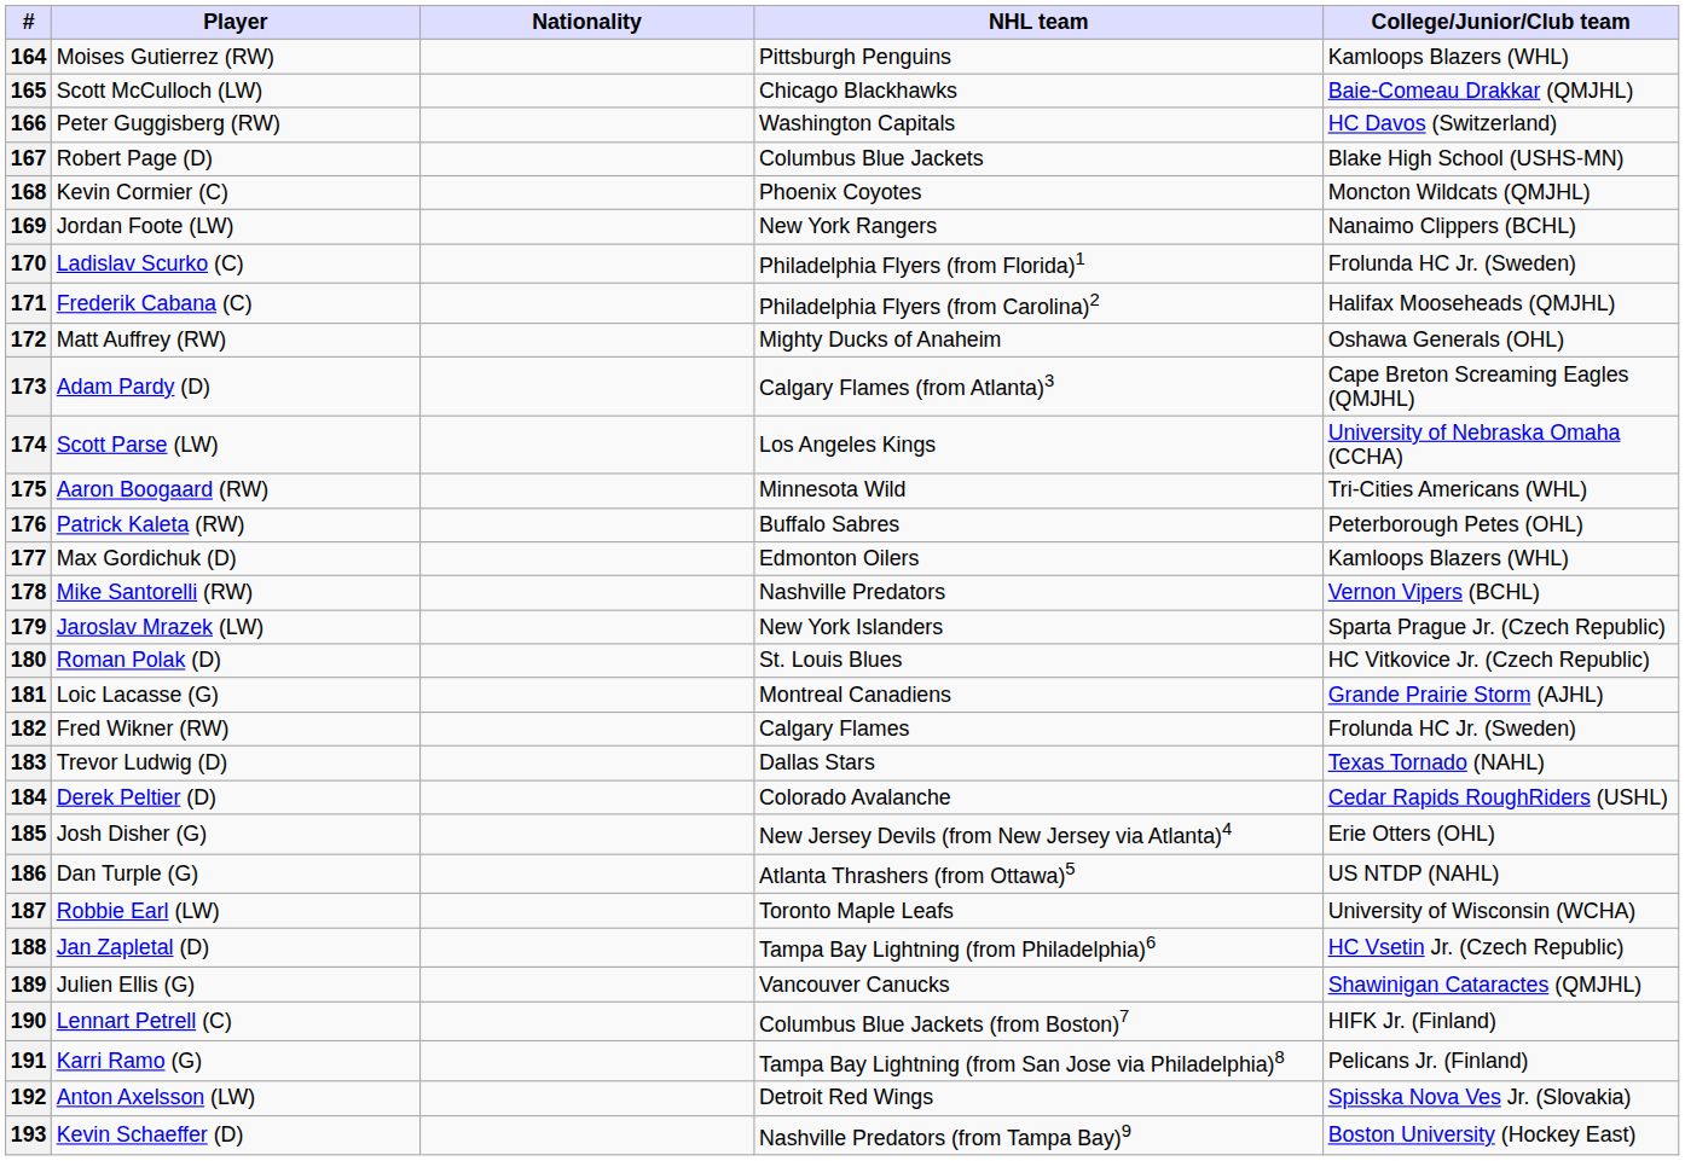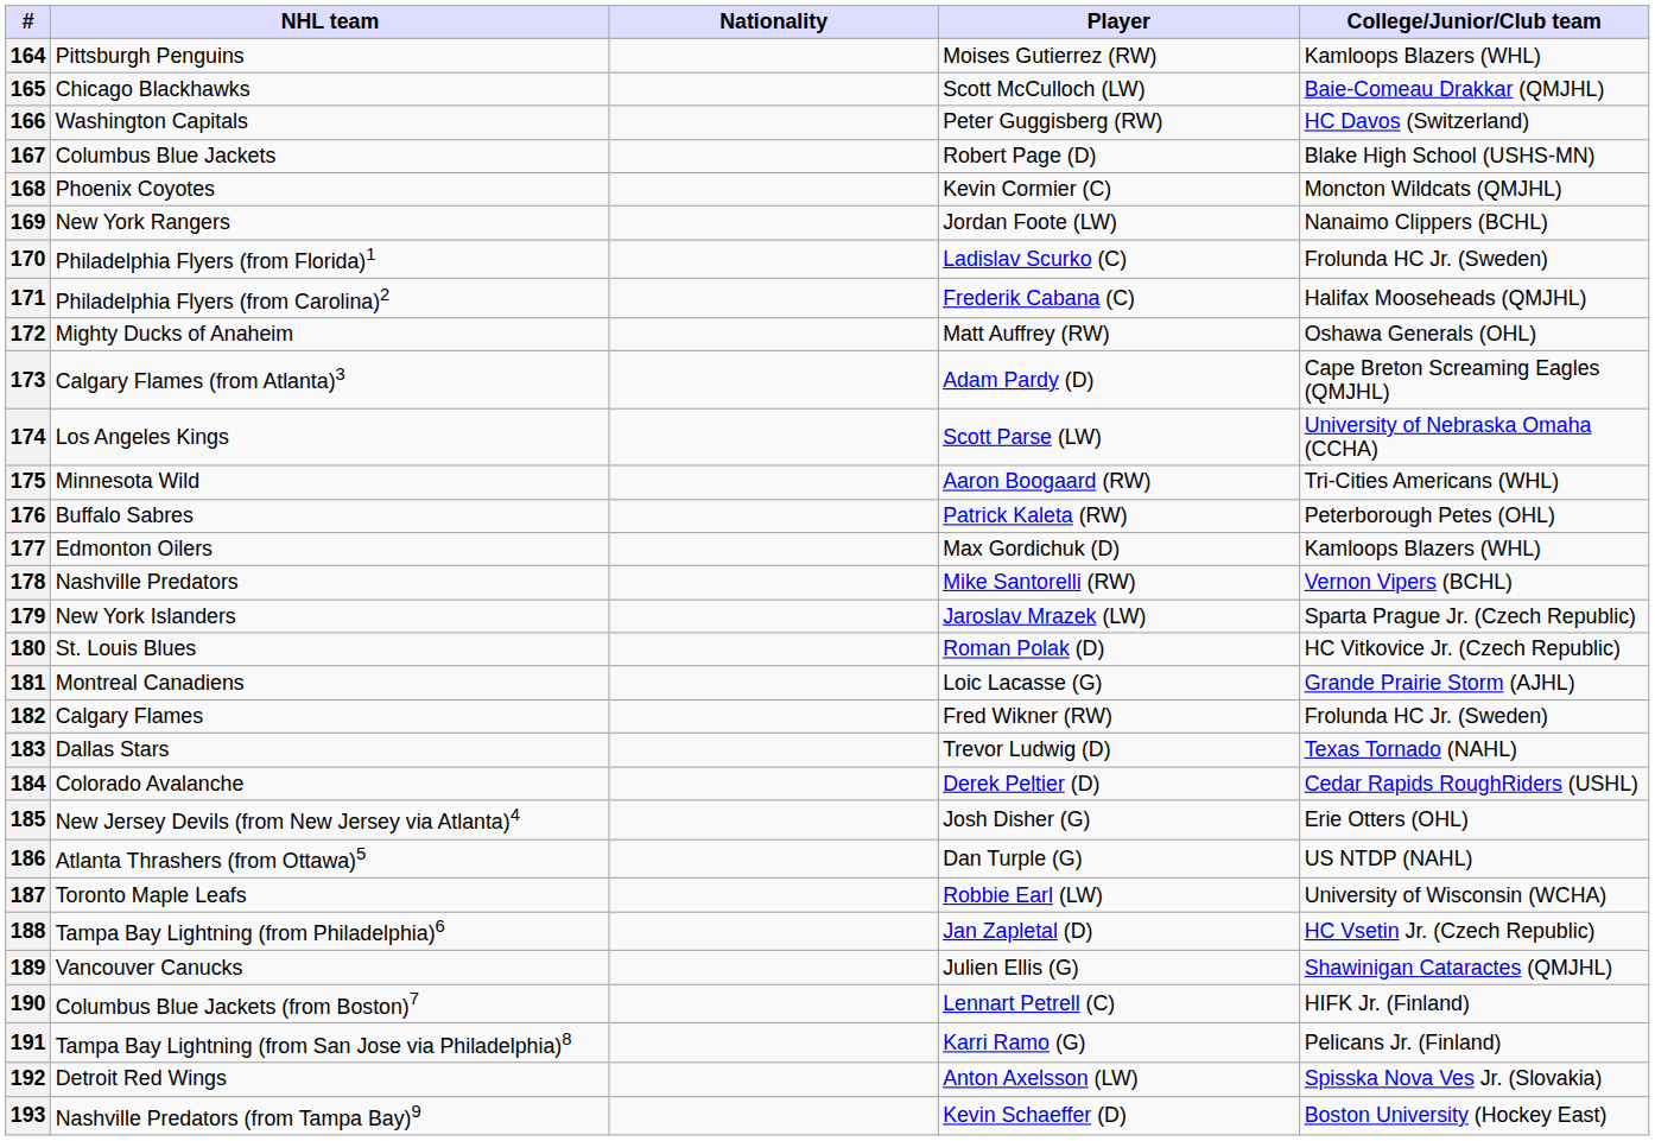 <table class="wikitable">
 <tr>
 <th style="background:#ddf; width:2.75%;">#</th>
+<th style="background:#ddf; width:34.0%;">NHL team</th>
+<th style="background:#ddf; width:20.0%;">Nationality</th>
 <th style="background:#ddf; width:22.0%;">Player</th>
-<th style="background:#ddf; width:20.0%;">Nationality</th>
-<th style="background:#ddf; width:34.0%;">NHL team</th>
 <th style="background:#ddf; width:100.0%;">College/Junior/Club team</th>
 </tr>
 <tr>
 <th>164</th>
+<td>Pittsburgh Penguins</td>
+<td></td>
 <td>Moises Gutierrez (RW)</td>
-<td></td>
-<td>Pittsburgh Penguins</td>
 <td>Kamloops Blazers (WHL)</td>
 </tr>
 <tr>
 <th>165</th>
+<td>Chicago Blackhawks</td>
+<td></td>
 <td>Scott McCulloch (LW)</td>
-<td></td>
-<td>Chicago Blackhawks</td>
 <td><a href='#'>Baie-Comeau Drakkar</a> (QMJHL)</td>
 </tr>
 <tr>
 <th>166</th>
+<td>Washington Capitals</td>
+<td></td>
 <td>Peter Guggisberg (RW)</td>
-<td></td>
-<td>Washington Capitals</td>
 <td><a href='#'>HC Davos</a> (Switzerland)</td>
 </tr>
 <tr>
 <th>167</th>
+<td>Columbus Blue Jackets</td>
+<td></td>
 <td>Robert Page (D)</td>
-<td></td>
-<td>Columbus Blue Jackets</td>
 <td>Blake High School (USHS-MN)</td>
 </tr>
 <tr>
 <th>168</th>
+<td>Phoenix Coyotes</td>
+<td></td>
 <td>Kevin Cormier (C)</td>
-<td></td>
-<td>Phoenix Coyotes</td>
 <td>Moncton Wildcats (QMJHL)</td>
 </tr>
 <tr>
 <th>169</th>
+<td>New York Rangers</td>
+<td></td>
 <td>Jordan Foote (LW)</td>
-<td></td>
-<td>New York Rangers</td>
 <td>Nanaimo Clippers (BCHL)</td>
 </tr>
 <tr>
 <th>170</th>
+<td>Philadelphia Flyers (from Florida)<sup>1</sup></td>
+<td></td>
 <td><a href='#'>Ladislav Scurko</a> (C)</td>
-<td></td>
-<td>Philadelphia Flyers (from Florida)<sup>1</sup></td>
 <td>Frolunda HC Jr. (Sweden)</td>
 </tr>
 <tr>
 <th>171</th>
+<td>Philadelphia Flyers (from Carolina)<sup>2</sup></td>
+<td></td>
 <td><a href='#'>Frederik Cabana</a> (C)</td>
-<td></td>
-<td>Philadelphia Flyers (from Carolina)<sup>2</sup></td>
 <td>Halifax Mooseheads (QMJHL)</td>
 </tr>
 <tr>
 <th>172</th>
+<td>Mighty Ducks of Anaheim</td>
+<td></td>
 <td>Matt Auffrey (RW)</td>
-<td></td>
-<td>Mighty Ducks of Anaheim</td>
 <td>Oshawa Generals (OHL)</td>
 </tr>
 <tr>
 <th>173</th>
+<td>Calgary Flames (from Atlanta)<sup>3</sup></td>
+<td></td>
 <td><a href='#'>Adam Pardy</a> (D)</td>
-<td></td>
-<td>Calgary Flames (from Atlanta)<sup>3</sup></td>
 <td>Cape Breton Screaming Eagles (QMJHL)</td>
 </tr>
 <tr>
 <th>174</th>
+<td>Los Angeles Kings</td>
+<td></td>
 <td><a href='#'>Scott Parse</a> (LW)</td>
-<td></td>
-<td>Los Angeles Kings</td>
 <td><a href='#'>University of Nebraska Omaha</a> (CCHA)</td>
 </tr>
 <tr>
 <th>175</th>
+<td>Minnesota Wild</td>
+<td></td>
 <td><a href='#'>Aaron Boogaard</a> (RW)</td>
-<td></td>
-<td>Minnesota Wild</td>
 <td>Tri-Cities Americans (WHL)</td>
 </tr>
 <tr>
 <th>176</th>
+<td>Buffalo Sabres</td>
+<td></td>
 <td><a href='#'>Patrick Kaleta</a> (RW)</td>
-<td></td>
-<td>Buffalo Sabres</td>
 <td>Peterborough Petes (OHL)</td>
 </tr>
 <tr>
 <th>177</th>
+<td>Edmonton Oilers</td>
+<td></td>
 <td>Max Gordichuk (D)</td>
-<td></td>
-<td>Edmonton Oilers</td>
 <td>Kamloops Blazers (WHL)</td>
 </tr>
 <tr>
 <th>178</th>
+<td>Nashville Predators</td>
+<td></td>
 <td><a href='#'>Mike Santorelli</a> (RW)</td>
-<td></td>
-<td>Nashville Predators</td>
 <td><a href='#'>Vernon Vipers</a> (BCHL)</td>
 </tr>
 <tr>
 <th>179</th>
+<td>New York Islanders</td>
+<td></td>
 <td><a href='#'>Jaroslav Mrazek</a> (LW)</td>
-<td></td>
-<td>New York Islanders</td>
 <td>Sparta Prague Jr. (Czech Republic)</td>
 </tr>
 <tr>
 <th>180</th>
+<td>St. Louis Blues</td>
+<td></td>
 <td><a href='#'>Roman Polak</a> (D)</td>
-<td></td>
-<td>St. Louis Blues</td>
 <td>HC Vitkovice Jr. (Czech Republic)</td>
 </tr>
 <tr>
 <th>181</th>
+<td>Montreal Canadiens</td>
+<td></td>
 <td>Loic Lacasse (G)</td>
-<td></td>
-<td>Montreal Canadiens</td>
 <td><a href='#'>Grande Prairie Storm</a> (AJHL)</td>
 </tr>
 <tr>
 <th>182</th>
+<td>Calgary Flames</td>
+<td></td>
 <td>Fred Wikner (RW)</td>
-<td></td>
-<td>Calgary Flames</td>
 <td>Frolunda HC Jr. (Sweden)</td>
 </tr>
 <tr>
 <th>183</th>
+<td>Dallas Stars</td>
+<td></td>
 <td>Trevor Ludwig (D)</td>
-<td></td>
-<td>Dallas Stars</td>
 <td><a href='#'>Texas Tornado</a> (NAHL)</td>
 </tr>
 <tr>
 <th>184</th>
+<td>Colorado Avalanche</td>
+<td></td>
 <td><a href='#'>Derek Peltier</a> (D)</td>
-<td></td>
-<td>Colorado Avalanche</td>
 <td><a href='#'>Cedar Rapids RoughRiders</a> (USHL)</td>
 </tr>
 <tr>
 <th>185</th>
+<td>New Jersey Devils (from New Jersey via Atlanta)<sup>4</sup></td>
+<td></td>
 <td>Josh Disher (G)</td>
-<td></td>
-<td>New Jersey Devils (from New Jersey via Atlanta)<sup>4</sup></td>
 <td>Erie Otters (OHL)</td>
 </tr>
 <tr>
 <th>186</th>
+<td>Atlanta Thrashers (from Ottawa)<sup>5</sup></td>
+<td></td>
 <td>Dan Turple (G)</td>
-<td></td>
-<td>Atlanta Thrashers (from Ottawa)<sup>5</sup></td>
 <td>US NTDP (NAHL)</td>
 </tr>
 <tr>
 <th>187</th>
+<td>Toronto Maple Leafs</td>
+<td></td>
 <td><a href='#'>Robbie Earl</a> (LW)</td>
-<td></td>
-<td>Toronto Maple Leafs</td>
 <td>University of Wisconsin (WCHA)</td>
 </tr>
 <tr>
 <th>188</th>
+<td>Tampa Bay Lightning (from Philadelphia)<sup>6</sup></td>
+<td></td>
 <td><a href='#'>Jan Zapletal</a> (D)</td>
-<td></td>
-<td>Tampa Bay Lightning (from Philadelphia)<sup>6</sup></td>
 <td><a href='#'>HC Vsetin</a> Jr. (Czech Republic)</td>
 </tr>
 <tr>
 <th>189</th>
+<td>Vancouver Canucks</td>
+<td></td>
 <td>Julien Ellis (G)</td>
-<td></td>
-<td>Vancouver Canucks</td>
 <td><a href='#'>Shawinigan Cataractes</a> (QMJHL)</td>
 </tr>
 <tr>
 <th>190</th>
+<td>Columbus Blue Jackets (from Boston)<sup>7</sup></td>
+<td></td>
 <td><a href='#'>Lennart Petrell</a> (C)</td>
-<td></td>
-<td>Columbus Blue Jackets (from Boston)<sup>7</sup></td>
 <td>HIFK Jr. (Finland)</td>
 </tr>
 <tr>
 <th>191</th>
+<td>Tampa Bay Lightning (from San Jose via Philadelphia)<sup>8</sup></td>
+<td></td>
 <td><a href='#'>Karri Ramo</a> (G)</td>
-<td></td>
-<td>Tampa Bay Lightning (from San Jose via Philadelphia)<sup>8</sup></td>
 <td>Pelicans Jr. (Finland)</td>
 </tr>
 <tr>
 <th>192</th>
+<td>Detroit Red Wings</td>
+<td></td>
 <td><a href='#'>Anton Axelsson</a> (LW)</td>
-<td></td>
-<td>Detroit Red Wings</td>
 <td><a href='#'>Spisska Nova Ves</a> Jr. (Slovakia)</td>
 </tr>
 <tr>
 <th>193</th>
+<td>Nashville Predators (from Tampa Bay)<sup>9</sup></td>
+<td></td>
 <td><a href='#'>Kevin Schaeffer</a> (D)</td>
-<td></td>
-<td>Nashville Predators (from Tampa Bay)<sup>9</sup></td>
 <td><a href='#'>Boston University</a> (Hockey East)</td>
 </tr>
 </table>
